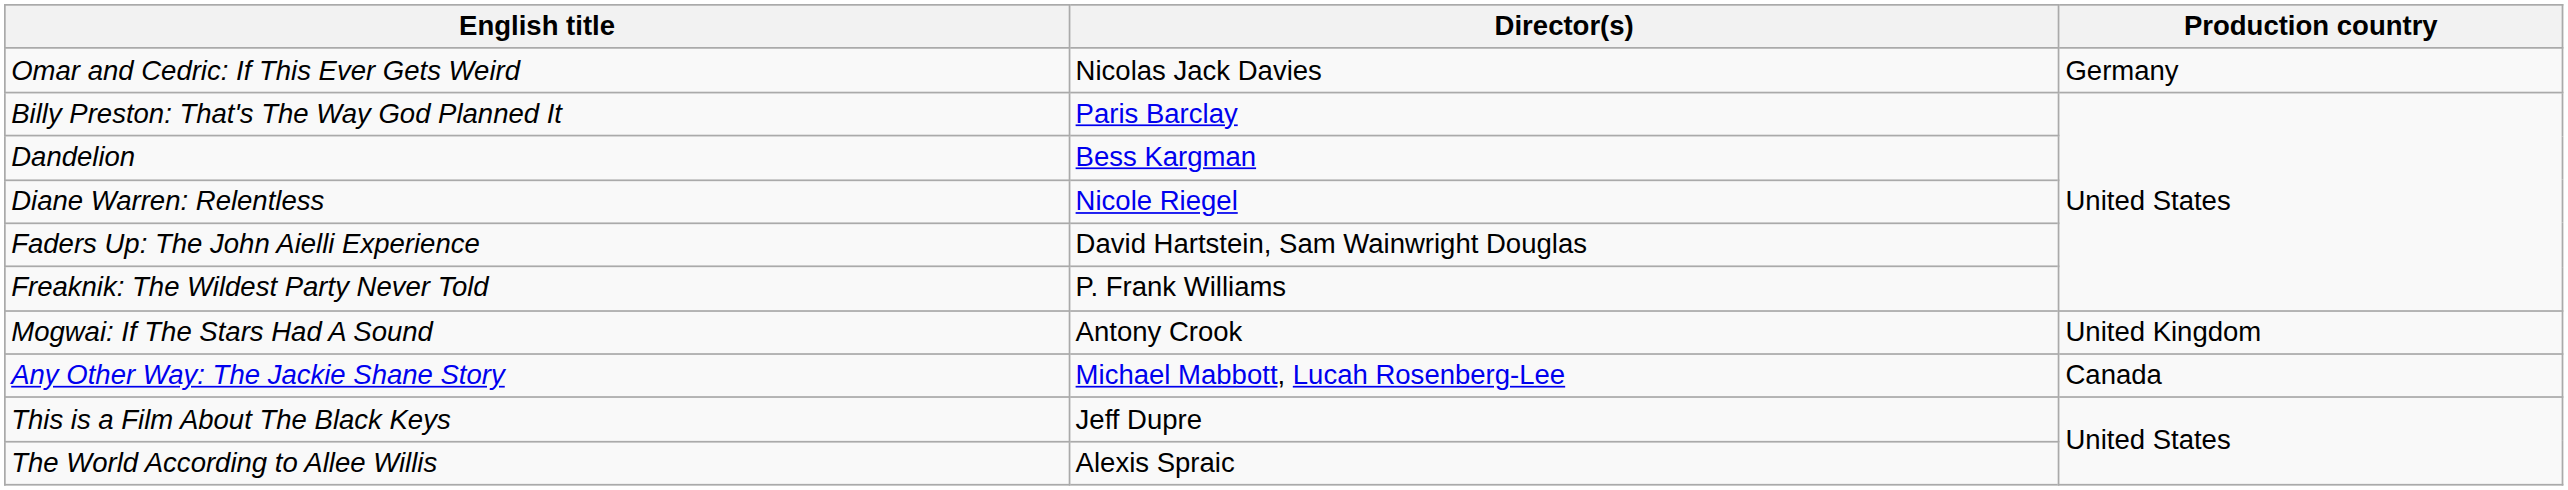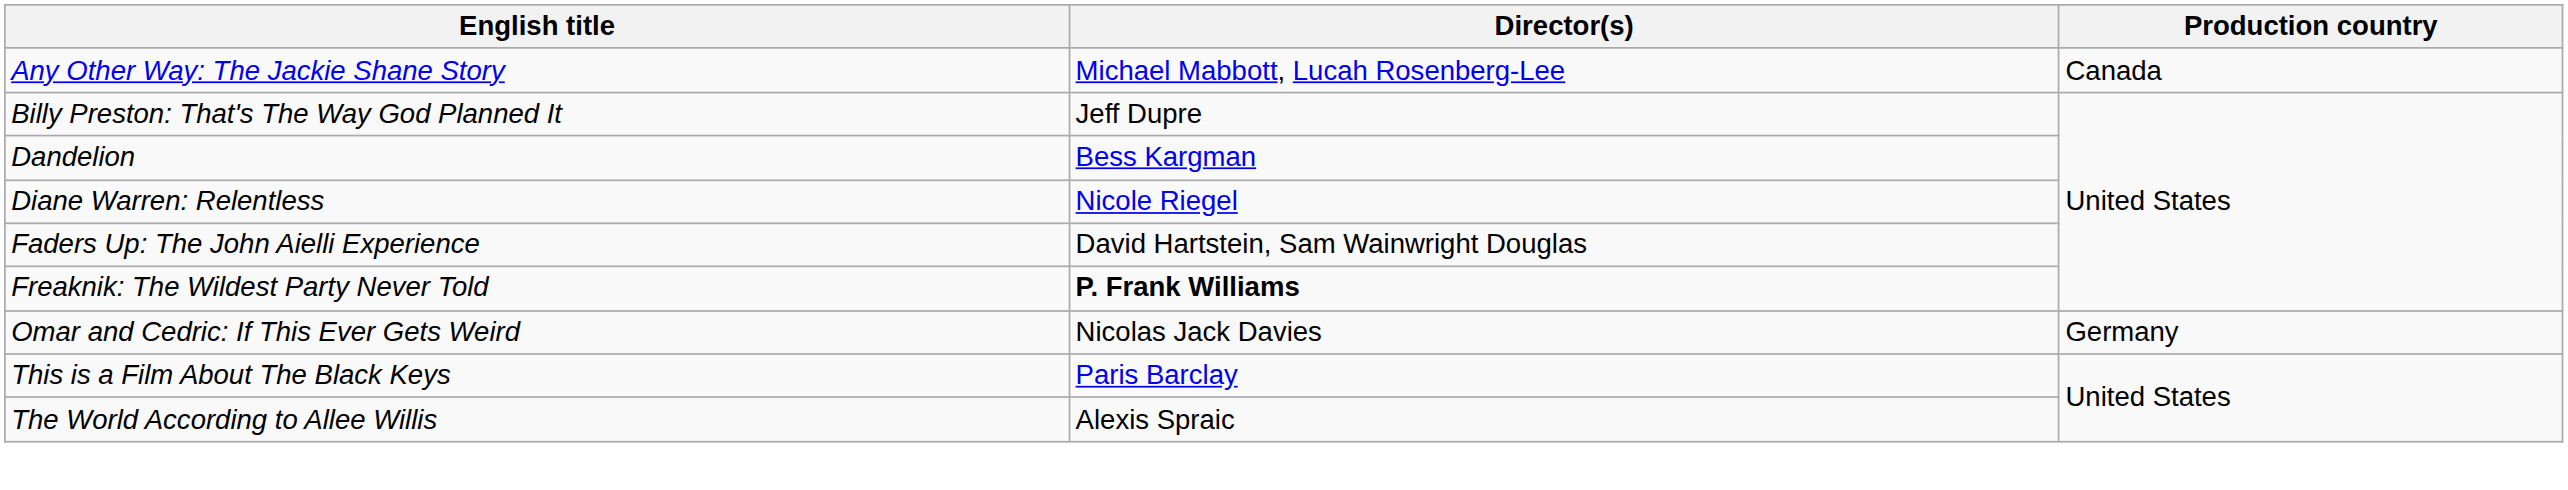 <table class="wikitable plainrowheaders" style="width:75%; margin-bottom:4px">
 <tr>
 <th scope="col">English title</th>
 <th scope="col">Director(s)</th>
 <th scope="col">Production country</th>
 </tr>
 <tr>
-<td scope="row"><em>Omar and Cedric: If This Ever Gets Weird</em></td>
-<td>Nicolas Jack Davies</td>
-<td>Germany</td>
+<td scope="row"><em><a href='#'>Any Other Way: The Jackie Shane Story</a></em></td>
+<td><a href='#'>Michael Mabbott</a>, <a href='#'>Lucah Rosenberg-Lee</a></td>
+<td>Canada</td>
 </tr>
 <tr>
 <td scope="row"><em>Billy Preston: That's The Way God Planned It</em></td>
-<td><a href='#'>Paris Barclay</a></td>
+<td>Jeff Dupre</td>
 <td rowspan="5">United States</td>
 </tr>
 <tr>
 <td scope="row"><em>Dandelion</em></td>
 <td><a href='#'>Bess Kargman</a></td>
 </tr>
 <tr>
 <td scope="row"><em>Diane Warren: Relentless</em></td>
 <td><a href='#'>Nicole Riegel</a></td>
 </tr>
 <tr>
 <td scope="row"><em>Faders Up: The John Aielli Experience</em></td>
 <td>David Hartstein, Sam Wainwright Douglas</td>
 </tr>
 <tr>
 <td scope="row"><em>Freaknik: The Wildest Party Never Told</em></td>
-<td>P. Frank Williams</td>
+<td><strong>P. Frank Williams</strong></td>
 </tr>
 <tr>
-<td scope="row"><em>Mogwai: If The Stars Had A Sound</em></td>
-<td>Antony Crook</td>
-<td>United Kingdom</td>
-</tr>
-<tr>
-<td scope="row"><em><a href='#'>Any Other Way: The Jackie Shane Story</a></em></td>
-<td><a href='#'>Michael Mabbott</a>, <a href='#'>Lucah Rosenberg-Lee</a></td>
-<td>Canada</td>
+<td scope="row"><em>Omar and Cedric: If This Ever Gets Weird</em></td>
+<td>Nicolas Jack Davies</td>
+<td>Germany</td>
 </tr>
 <tr>
 <td scope="row"><em>This is a Film About The Black Keys</em></td>
-<td>Jeff Dupre</td>
+<td><a href='#'>Paris Barclay</a></td>
 <td rowspan="2">United States</td>
 </tr>
 <tr>
 <td scope="row"><em>The World According to Allee Willis</em></td>
 <td>Alexis Spraic</td>
 </tr>
 </table>
